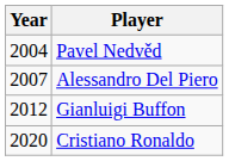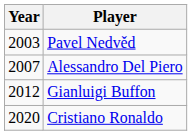 <table class="wikitable">
 <tr>
 <th>Year</th>
 <th>Player</th>
 </tr>
 <tr>
-<td>2004</td>
+<td>2003</td>
 <td> <a href='#'>Pavel Nedvěd</a></td>
 </tr>
 <tr>
 <td>2007</td>
 <td> <a href='#'>Alessandro Del Piero</a></td>
 </tr>
 <tr>
 <td>2012</td>
 <td> <a href='#'>Gianluigi Buffon</a></td>
 </tr>
 <tr>
 <td>2020</td>
 <td> <a href='#'>Cristiano Ronaldo</a></td>
 </tr>
 </table>
